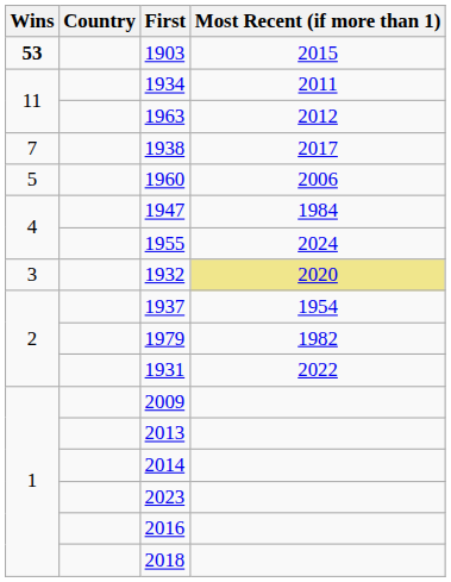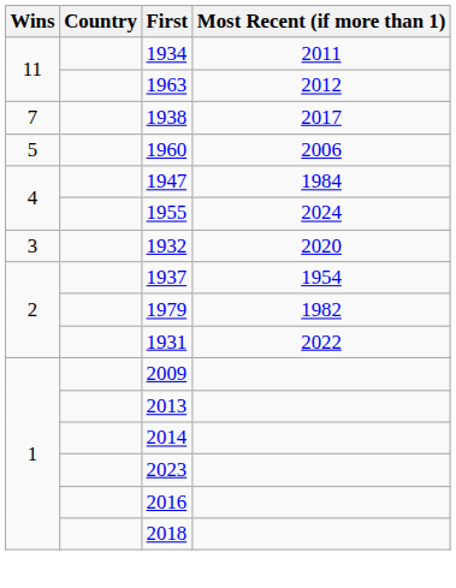 <table class="wikitable">
 <tr>
 <th>Wins</th>
 <th>Country</th>
 <th>First</th>
 <th>Most Recent (if more than 1)</th>
-</tr>
-<tr>
-<td align="center"><strong>53</strong></td>
-<td></td>
-<td><a href='#'>1903</a></td>
-<td align="center"><a href='#'>2015</a></td>
 </tr>
 <tr>
 <td rowspan="2" align="center">11</td>
 <td></td>
 <td><a href='#'>1934</a></td>
 <td align="center"><a href='#'>2011</a></td>
 </tr>
 <tr>
 <td></td>
 <td><a href='#'>1963</a></td>
 <td align="center"><a href='#'>2012</a></td>
 </tr>
 <tr>
 <td align="center">7</td>
 <td></td>
 <td><a href='#'>1938</a></td>
 <td align="center"><a href='#'>2017</a></td>
 </tr>
 <tr>
 <td align="center">5</td>
 <td></td>
 <td><a href='#'>1960</a></td>
 <td align="center"><a href='#'>2006</a></td>
 </tr>
 <tr>
 <td rowspan="2" align="center">4</td>
 <td></td>
 <td><a href='#'>1947</a></td>
 <td align="center"><a href='#'>1984</a></td>
 </tr>
 <tr>
 <td></td>
 <td><a href='#'>1955</a></td>
 <td align="center"><a href='#'>2024</a></td>
 </tr>
 <tr>
 <td align="center">3</td>
 <td></td>
 <td><a href='#'>1932</a></td>
-<td align="center" style="background: khaki;"><a href='#'>2020</a></td>
+<td align="center"><a href='#'>2020</a></td>
 </tr>
 <tr>
 <td rowspan="3" align="center">2</td>
 <td></td>
 <td><a href='#'>1937</a></td>
 <td align="center"><a href='#'>1954</a></td>
 </tr>
 <tr>
 <td></td>
 <td><a href='#'>1979</a></td>
 <td align="center"><a href='#'>1982</a></td>
 </tr>
 <tr>
 <td></td>
 <td><a href='#'>1931</a></td>
 <td align="center"><a href='#'>2022</a></td>
 </tr>
 <tr>
 <td rowspan="6" align="center">1</td>
 <td></td>
 <td><a href='#'>2009</a></td>
 <td align="center"></td>
 </tr>
 <tr>
 <td></td>
 <td><a href='#'>2013</a></td>
 <td align="center"></td>
 </tr>
 <tr>
 <td></td>
 <td><a href='#'>2014</a></td>
 <td align="center"></td>
 </tr>
 <tr>
 <td></td>
 <td><a href='#'>2023</a></td>
 <td align="center"></td>
 </tr>
 <tr>
 <td></td>
 <td><a href='#'>2016</a></td>
 <td align="center"></td>
 </tr>
 <tr>
 <td></td>
 <td><a href='#'>2018</a></td>
 <td align="center"></td>
 </tr>
 </table>
